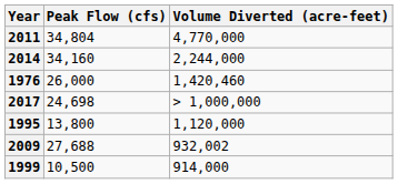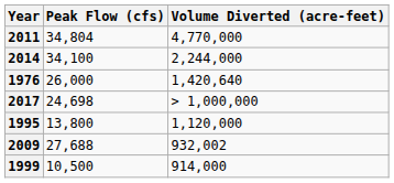 <table class="wikitable">
 <tr>
 <th>Year</th>
 <th>Peak Flow (cfs)</th>
 <th>Volume Diverted (acre-feet)</th>
 </tr>
 <tr>
 <th>2011</th>
 <td>34,804 </td>
 <td>4,770,000</td>
 </tr>
 <tr>
 <th>2014</th>
-<td>34,160 </td>
+<td>34,100 </td>
 <td>2,244,000</td>
 </tr>
 <tr>
 <th>1976</th>
 <td>26,000 </td>
-<td>1,420,460 </td>
+<td>1,420,640 </td>
 </tr>
 <tr>
 <th>2017</th>
 <td>24,698 </td>
 <td>> 1,000,000</td>
 </tr>
 <tr>
 <th>1995</th>
 <td>13,800</td>
 <td>1,120,000</td>
 </tr>
 <tr>
 <th>2009</th>
 <td>27,688 </td>
 <td>932,002</td>
 </tr>
 <tr>
 <th>1999</th>
 <td>10,500</td>
 <td>914,000</td>
 </tr>
 </table>
